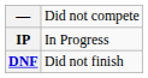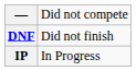 <table class="wikitable">
 <tr>
 <th scope="row">—</th>
 <td>Did not compete</td>
 </tr>
 <tr>
+<th scope="row"><a href='#'>DNF</a></th>
+<td>Did not finish</td>
+</tr>
+<tr>
 <th scope="row">IP</th>
 <td>In Progress</td>
 </tr>
-<tr>
-<th scope="row"><a href='#'>DNF</a></th>
-<td>Did not finish</td>
-</tr>
 </table>
